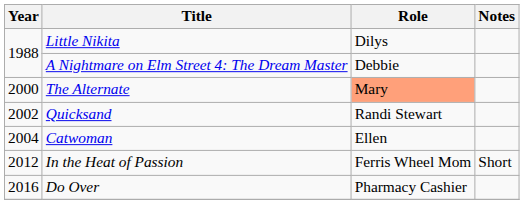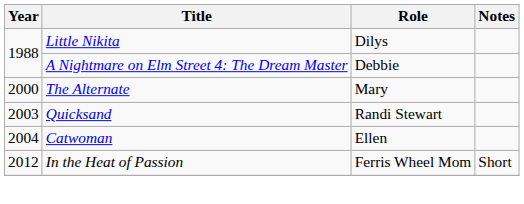 <table class="wikitable sortable">
 <tr>
 <th>Year</th>
 <th>Title</th>
 <th>Role</th>
 <th class="unsortable">Notes</th>
 </tr>
 <tr>
 <td rowspan="2">1988</td>
 <td><em><a href='#'>Little Nikita</a></em></td>
 <td>Dilys</td>
 <td></td>
 </tr>
 <tr>
 <td><em><a href='#'>A Nightmare on Elm Street 4: The Dream Master</a></em></td>
 <td>Debbie</td>
 <td></td>
 </tr>
 <tr>
 <td>2000</td>
 <td><em><a href='#'>The Alternate</a></em></td>
-<td style="background: lightsalmon;">Mary</td>
+<td>Mary</td>
 <td></td>
 </tr>
 <tr>
-<td>2002</td>
+<td>2003</td>
 <td><em><a href='#'>Quicksand</a></em></td>
 <td>Randi Stewart</td>
 <td></td>
 </tr>
 <tr>
 <td>2004</td>
 <td><em><a href='#'>Catwoman</a></em></td>
 <td>Ellen</td>
 <td></td>
 </tr>
 <tr>
 <td>2012</td>
 <td><em>In the Heat of Passion</em></td>
 <td>Ferris Wheel Mom</td>
 <td>Short</td>
 </tr>
 <tr>
-<td>2016</td>
-<td><em>Do Over</em></td>
-<td>Pharmacy Cashier</td>
-<td></td>
-</tr>
-<tr>
 </tr>
 </table>
